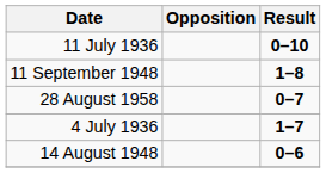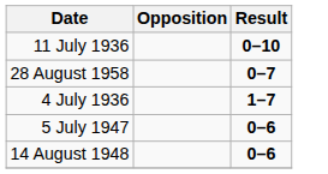 <table class="wikitable" style="float:left; margin-left:12px; ">
 <tr>
 <th>Date</th>
 <th>Opposition</th>
 <th>Result</th>
 </tr>
 <tr>
 <td align=right>11 July 1936</td>
 <td></td>
 <td align=center><strong>0–10</strong></td>
 </tr>
 <tr>
-<td align=right>11 September 1948</td>
-<td></td>
-<td align=center><strong>1–8</strong></td>
-</tr>
-<tr>
 <td align=right>28 August 1958</td>
 <td></td>
 <td align=center><strong>0–7</strong></td>
 </tr>
 <tr>
 <td align=right>4 July 1936</td>
 <td></td>
 <td align=center><strong>1–7</strong></td>
 </tr>
 <tr>
+<td align=right>5 July 1947</td>
+<td></td>
+<td align=center><strong>0–6</strong></td>
+</tr>
+<tr>
 <td align=right>14 August 1948</td>
 <td></td>
 <td align=center><strong>0–6</strong></td>
 </tr>
 <tr>
 </tr>
 </table>
